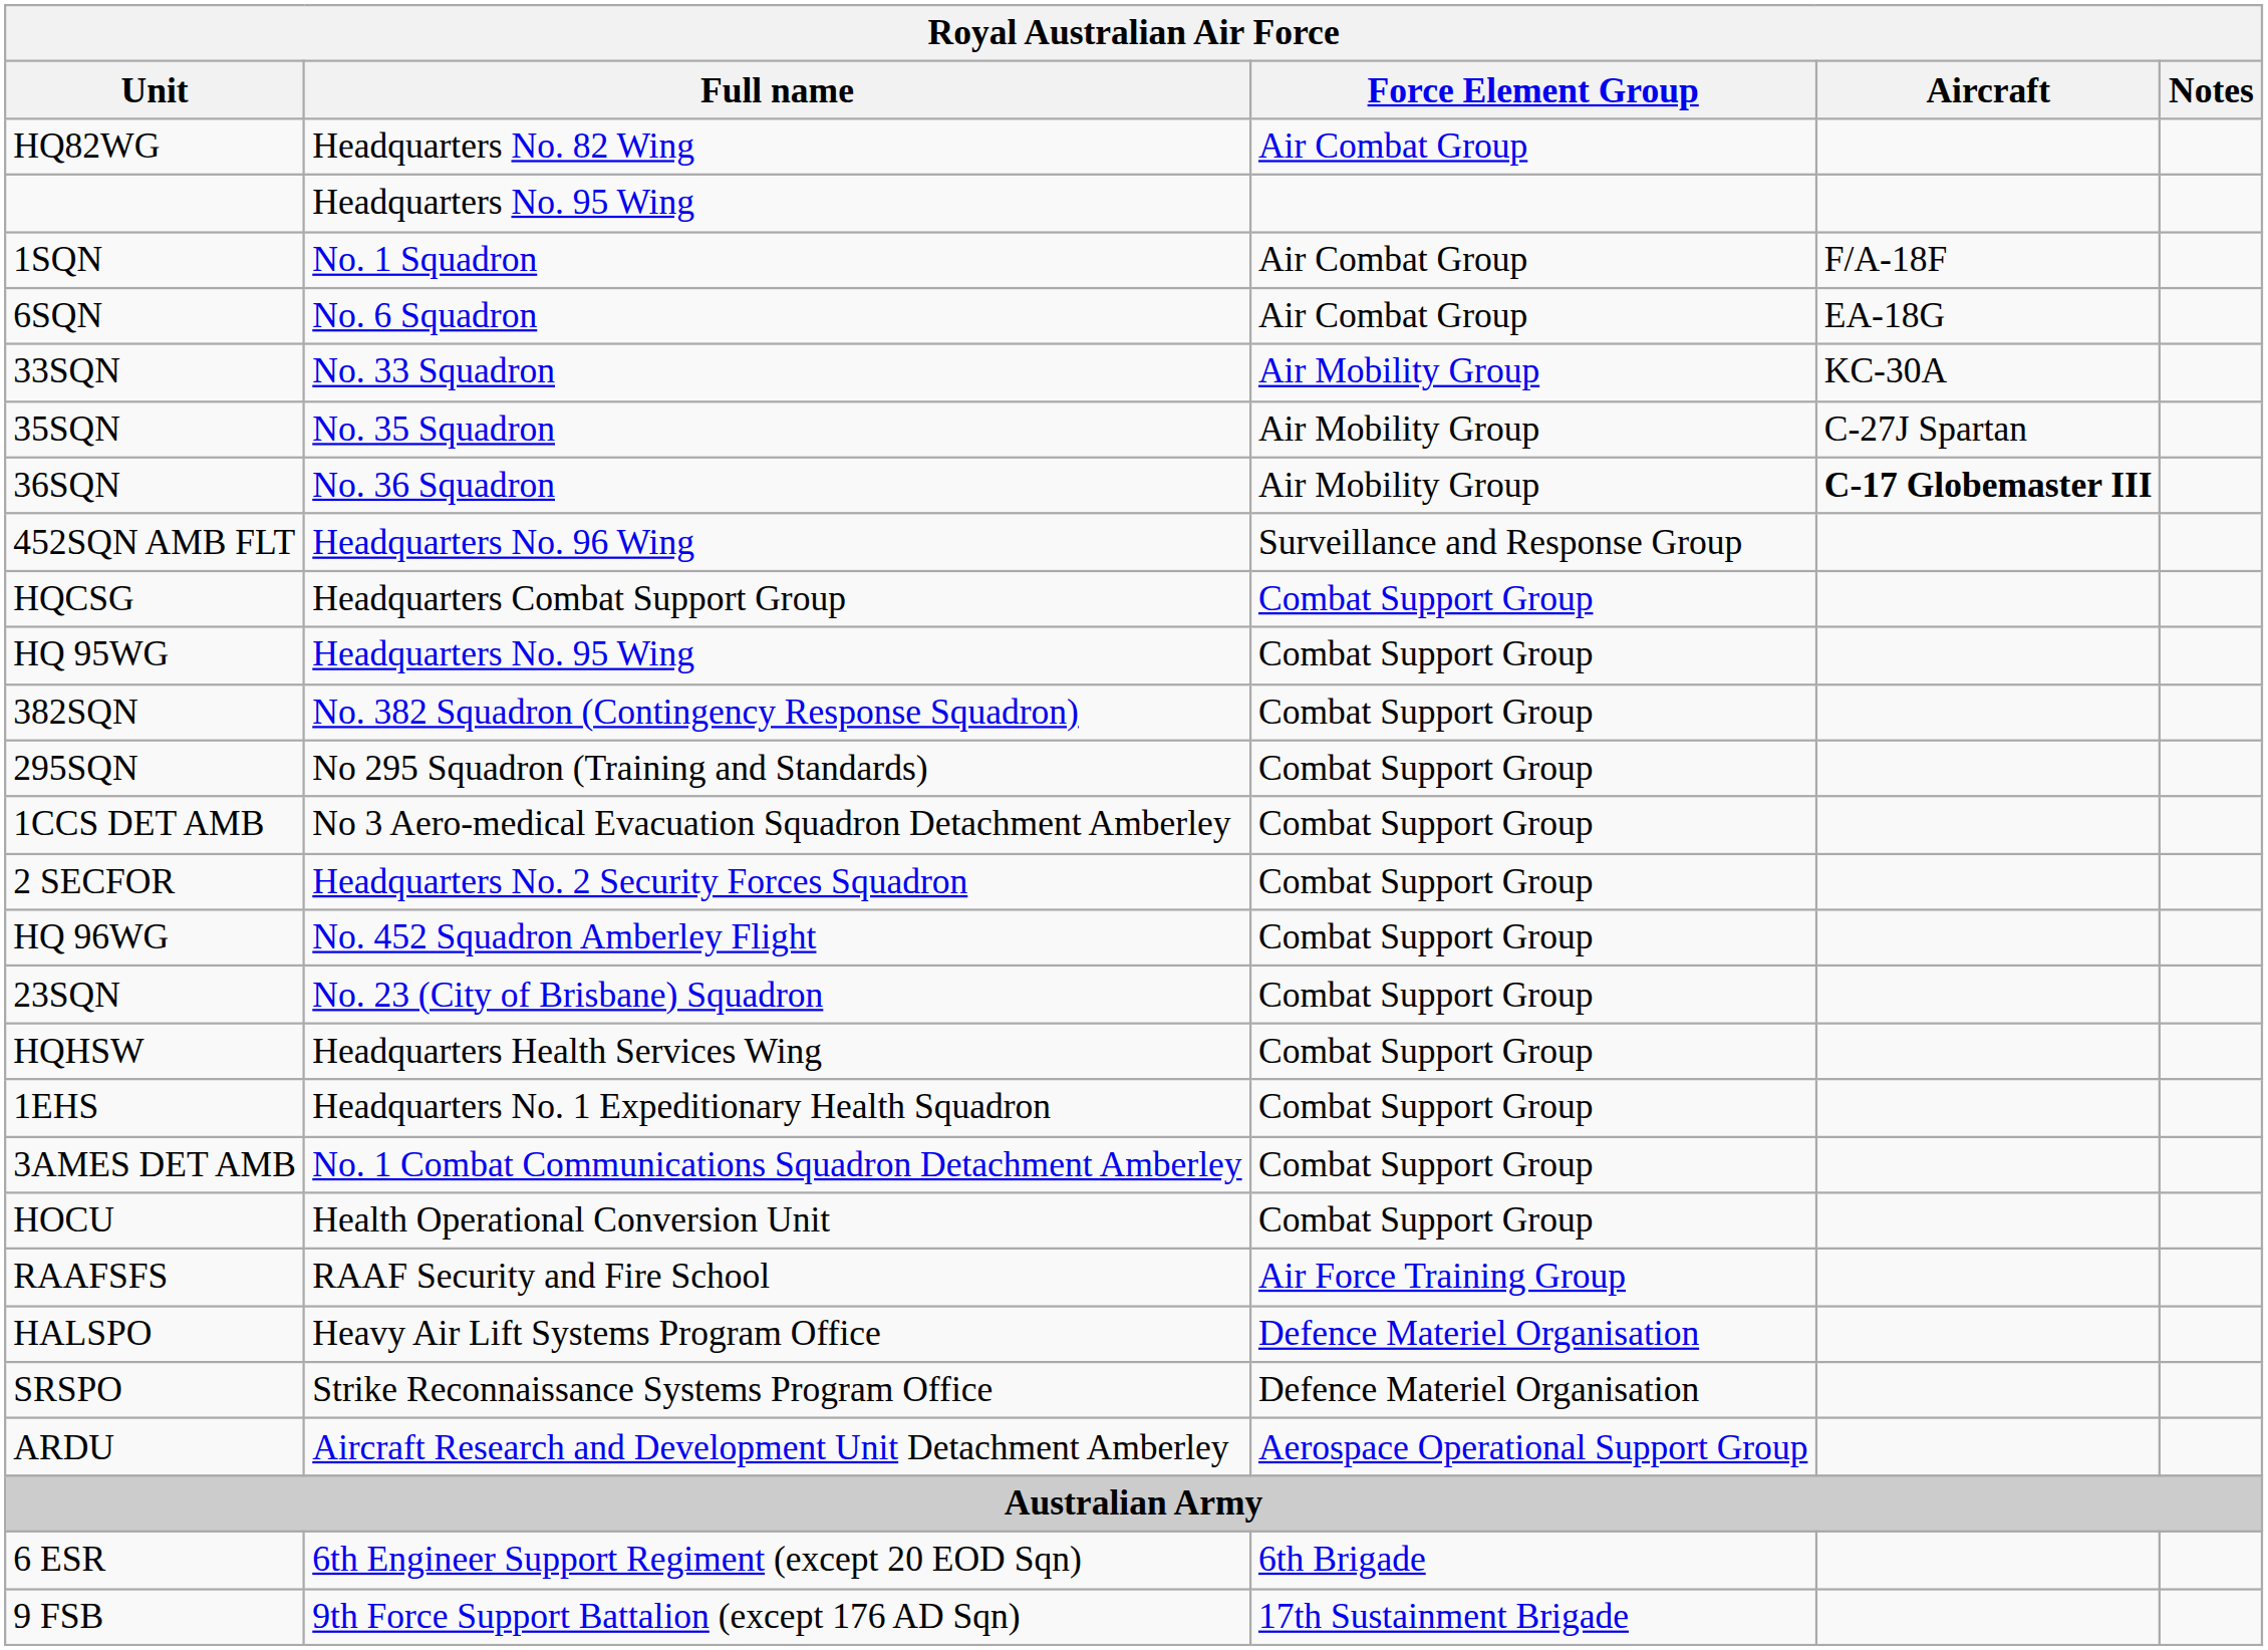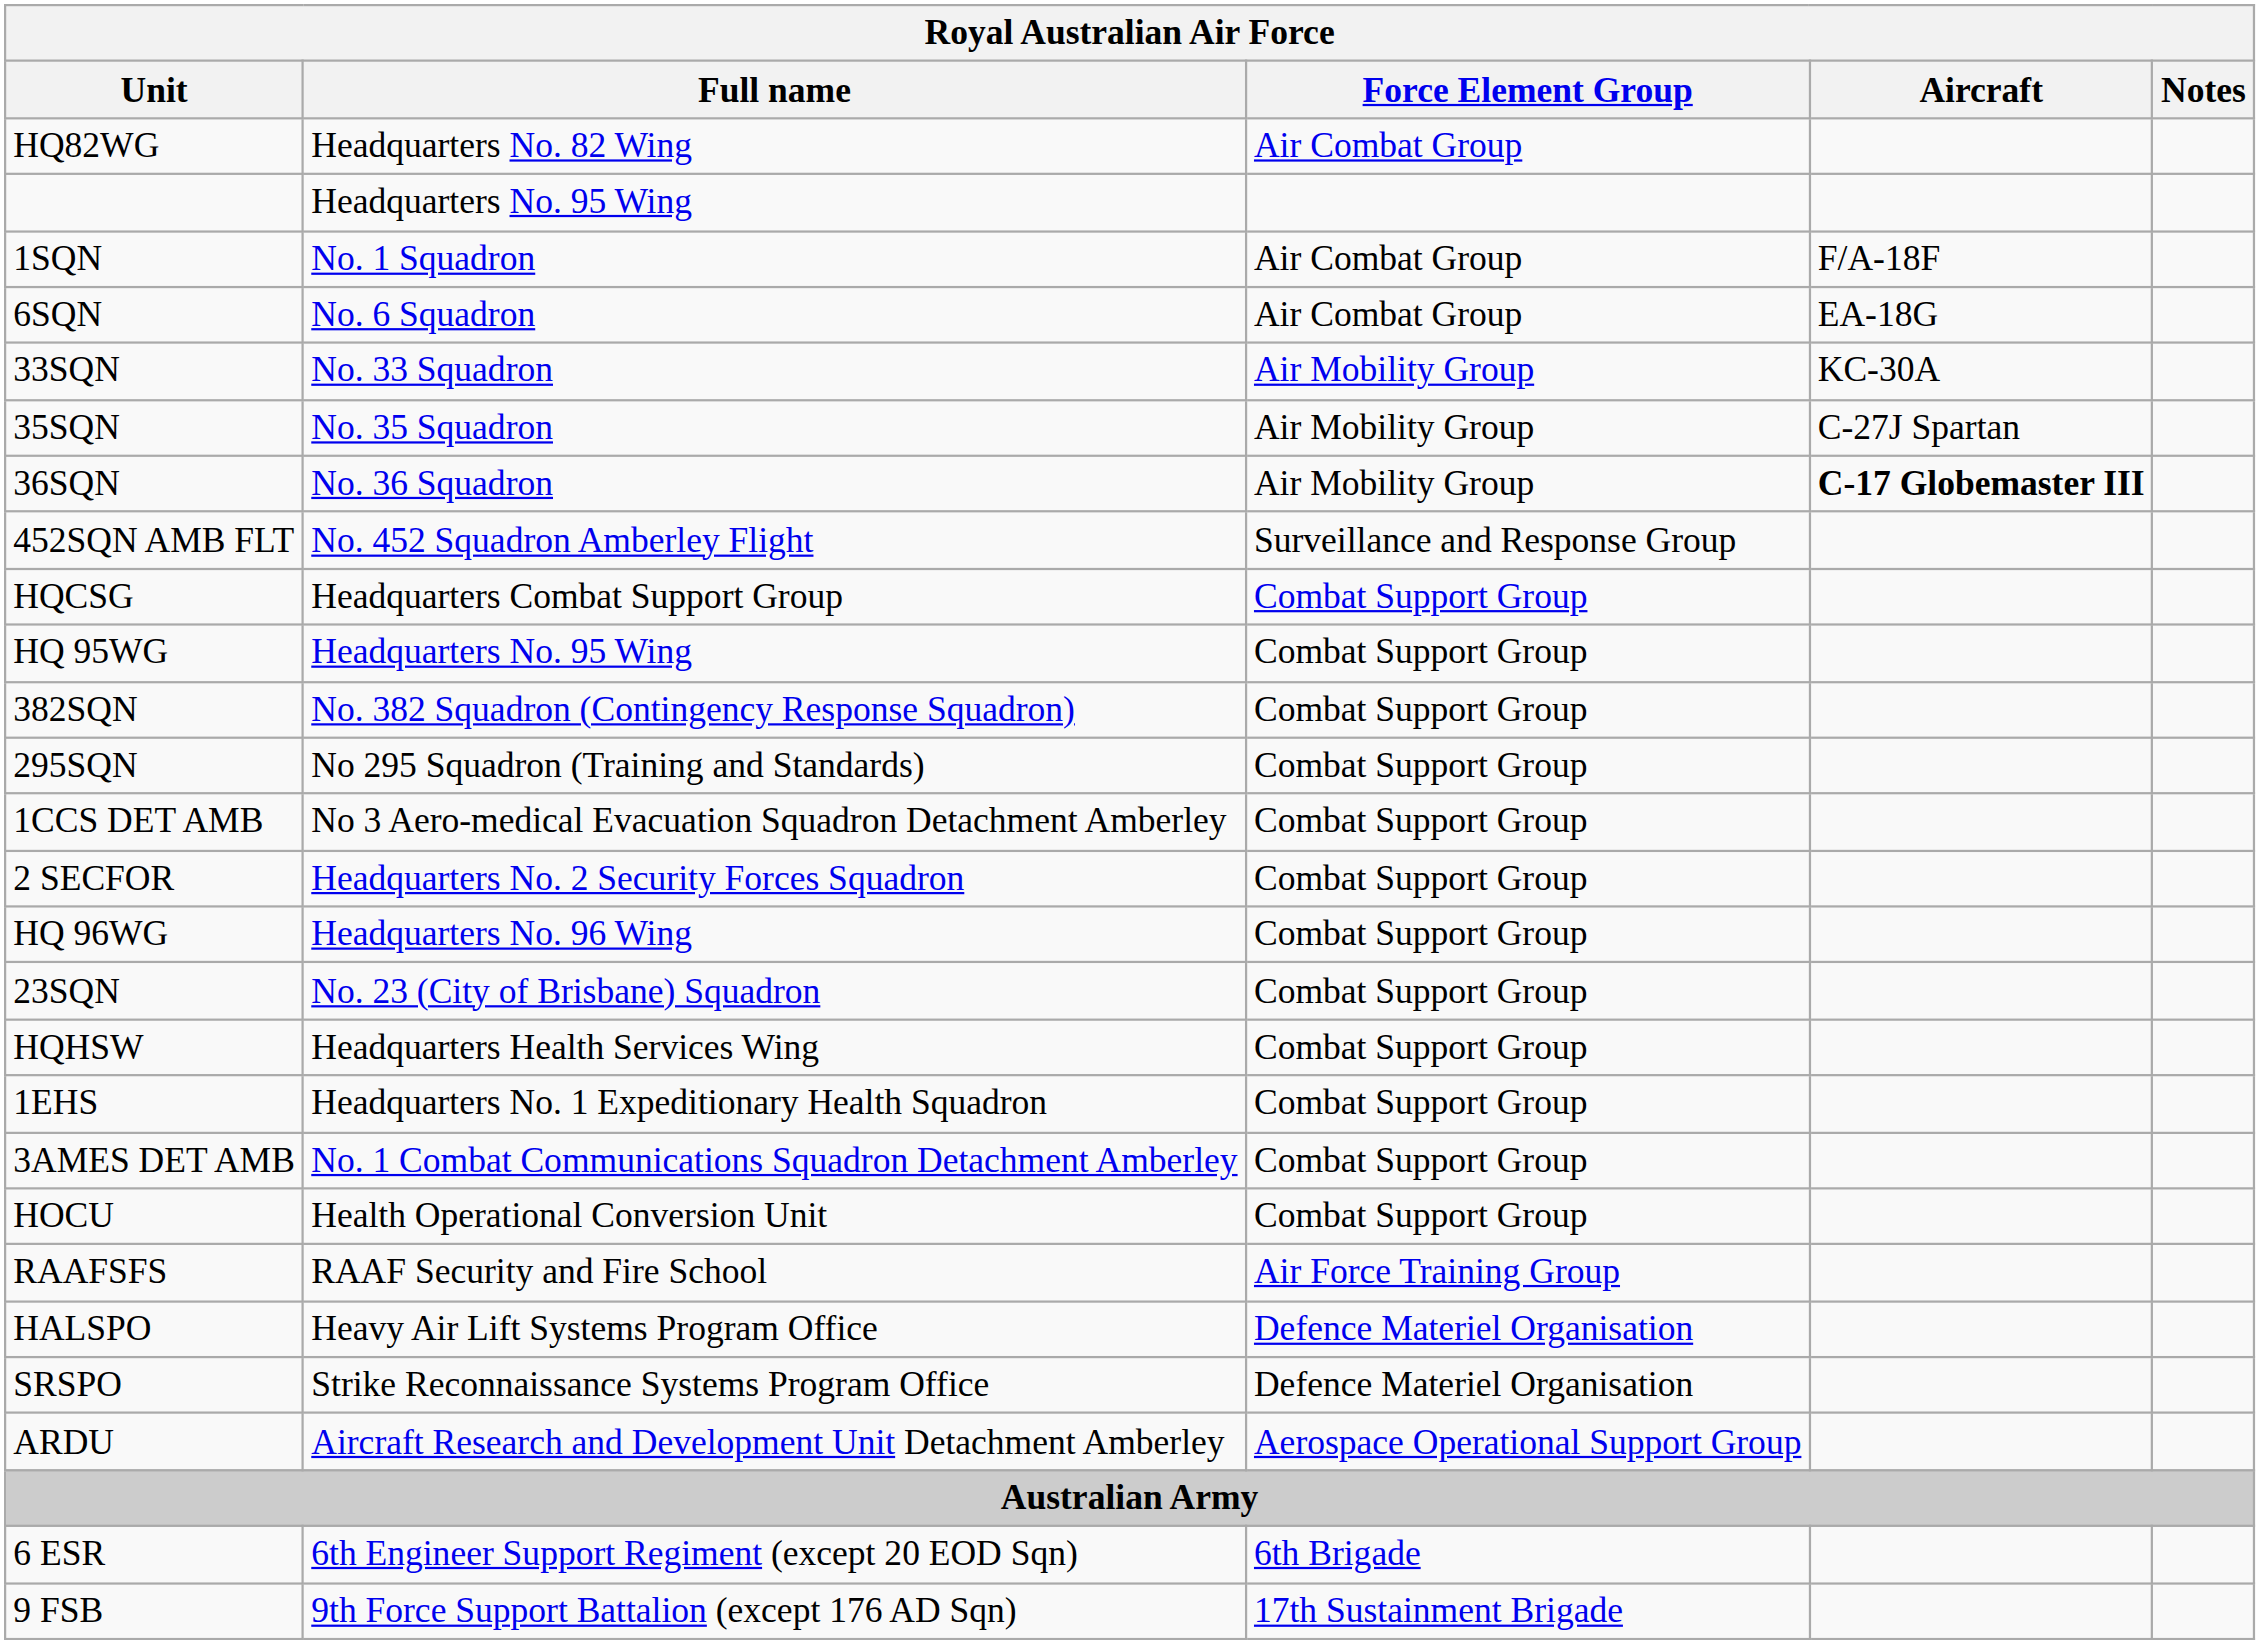 <table class="wikitable">
 <tr>
 <th colspan="5">Royal Australian Air Force</th>
 </tr>
 <tr>
 <th>Unit</th>
 <th>Full name</th>
 <th><a href='#'>Force Element Group</a></th>
 <th>Aircraft</th>
 <th>Notes</th>
 </tr>
 <tr>
 <td>HQ82WG</td>
 <td>Headquarters <a href='#'>No. 82 Wing</a></td>
 <td><a href='#'>Air Combat Group</a></td>
 <td></td>
 <td></td>
 </tr>
 <tr>
 <td></td>
 <td>Headquarters <a href='#'>No. 95 Wing</a></td>
 <td></td>
 <td></td>
 <td></td>
 </tr>
 <tr>
 <td>1SQN</td>
 <td><a href='#'>No. 1 Squadron</a></td>
 <td>Air Combat Group</td>
 <td>F/A-18F</td>
 <td></td>
 </tr>
 <tr>
 <td>6SQN</td>
 <td><a href='#'>No. 6 Squadron</a></td>
 <td>Air Combat Group</td>
 <td>EA-18G</td>
 <td></td>
 </tr>
 <tr>
 <td>33SQN</td>
 <td><a href='#'>No. 33 Squadron</a></td>
 <td><a href='#'>Air Mobility Group</a></td>
 <td>KC-30A</td>
 <td></td>
 </tr>
 <tr>
 <td>35SQN</td>
 <td><a href='#'>No. 35 Squadron</a></td>
 <td>Air Mobility Group</td>
 <td>C-27J Spartan</td>
 <td></td>
 </tr>
 <tr>
 <td>36SQN</td>
 <td><a href='#'>No. 36 Squadron</a></td>
 <td>Air Mobility Group</td>
 <td><strong>C-17 Globemaster III</strong></td>
 <td></td>
 </tr>
 <tr>
 <td>452SQN AMB FLT</td>
-<td><a href='#'>Headquarters No. 96 Wing</a></td>
+<td><a href='#'>No. 452 Squadron Amberley Flight</a></td>
 <td>Surveillance and Response Group</td>
 <td></td>
 <td></td>
 </tr>
 <tr>
 <td>HQCSG</td>
 <td>Headquarters Combat Support Group</td>
 <td><a href='#'>Combat Support Group</a></td>
 <td></td>
 <td></td>
 </tr>
 <tr>
 <td>HQ 95WG</td>
 <td><a href='#'>Headquarters No. 95 Wing</a></td>
 <td>Combat Support Group</td>
 <td></td>
 <td></td>
 </tr>
 <tr>
 <td>382SQN</td>
 <td><a href='#'>No. 382 Squadron (Contingency Response Squadron)</a></td>
 <td>Combat Support Group</td>
 <td></td>
 <td></td>
 </tr>
 <tr>
 <td>295SQN</td>
 <td>No 295 Squadron (Training and Standards)</td>
 <td>Combat Support Group</td>
 <td></td>
 <td></td>
 </tr>
 <tr>
 <td>1CCS DET AMB</td>
 <td>No 3 Aero-medical Evacuation Squadron Detachment Amberley</td>
 <td>Combat Support Group</td>
 <td></td>
 <td></td>
 </tr>
 <tr>
 <td>2 SECFOR</td>
 <td><a href='#'>Headquarters No. 2 Security Forces Squadron</a></td>
 <td>Combat Support Group</td>
 <td></td>
 <td></td>
 </tr>
 <tr>
 <td>HQ 96WG</td>
-<td><a href='#'>No. 452 Squadron Amberley Flight</a></td>
+<td><a href='#'>Headquarters No. 96 Wing</a></td>
 <td>Combat Support Group</td>
 <td></td>
 <td></td>
 </tr>
 <tr>
 <td>23SQN</td>
 <td><a href='#'>No. 23 (City of Brisbane) Squadron</a></td>
 <td>Combat Support Group</td>
 <td></td>
 <td></td>
 </tr>
 <tr>
 <td>HQHSW</td>
 <td>Headquarters Health Services Wing</td>
 <td>Combat Support Group</td>
 <td></td>
 <td></td>
 </tr>
 <tr>
 <td>1EHS</td>
 <td>Headquarters No. 1 Expeditionary Health Squadron</td>
 <td>Combat Support Group</td>
 <td></td>
 <td></td>
 </tr>
 <tr>
 <td>3AMES DET AMB</td>
 <td><a href='#'>No. 1 Combat Communications Squadron Detachment Amberley</a></td>
 <td>Combat Support Group</td>
 <td></td>
 <td></td>
 </tr>
 <tr>
 <td>HOCU</td>
 <td>Health Operational Conversion Unit</td>
 <td>Combat Support Group</td>
 <td></td>
 <td></td>
 </tr>
 <tr>
 <td>RAAFSFS</td>
 <td>RAAF Security and Fire School</td>
 <td><a href='#'>Air Force Training Group</a></td>
 <td></td>
 <td></td>
 </tr>
 <tr>
 <td>HALSPO</td>
 <td>Heavy Air Lift Systems Program Office</td>
 <td><a href='#'>Defence Materiel Organisation</a></td>
 <td></td>
 <td></td>
 </tr>
 <tr>
 <td>SRSPO</td>
 <td>Strike Reconnaissance Systems Program Office</td>
 <td>Defence Materiel Organisation</td>
 <td></td>
 <td></td>
 </tr>
 <tr>
 <td>ARDU</td>
 <td><a href='#'>Aircraft Research and Development Unit</a> Detachment Amberley</td>
 <td><a href='#'>Aerospace Operational Support Group</a></td>
 <td></td>
 <td></td>
 </tr>
 <tr>
 <th colspan=5 style="background: #cccccc;">Australian Army</th>
 </tr>
 <tr>
 <td>6 ESR</td>
 <td><a href='#'>6th Engineer Support Regiment</a> (except 20 EOD Sqn)</td>
 <td><a href='#'>6th Brigade</a></td>
 <td></td>
 <td></td>
 </tr>
 <tr>
 <td>9 FSB</td>
 <td><a href='#'>9th Force Support Battalion</a> (except 176 AD Sqn)</td>
 <td><a href='#'>17th Sustainment Brigade</a></td>
 <td></td>
 <td></td>
 </tr>
 </table>
